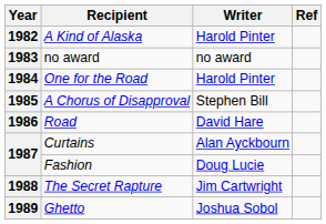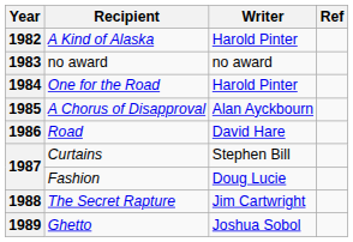 <table class="wikitable">
 <tr>
 <th>Year</th>
 <th>Recipient</th>
 <th>Writer</th>
 <th>Ref</th>
 </tr>
 <tr>
 <th>1982</th>
 <td><em><a href='#'>A Kind of Alaska</a></em></td>
 <td><a href='#'>Harold Pinter</a></td>
 <td></td>
 </tr>
 <tr>
 <th>1983</th>
 <td>no award</td>
 <td>no award</td>
 <td></td>
 </tr>
 <tr>
 <th>1984</th>
 <td><em><a href='#'>One for the Road</a></em></td>
 <td><a href='#'>Harold Pinter</a></td>
 <td></td>
 </tr>
 <tr>
 <th>1985</th>
 <td><em><a href='#'>A Chorus of Disapproval</a></em></td>
-<td>Stephen Bill</td>
+<td><a href='#'>Alan Ayckbourn</a></td>
 <td></td>
 </tr>
 <tr>
 <th>1986</th>
 <td><em><a href='#'>Road</a></em></td>
 <td><a href='#'>David Hare</a></td>
 <td></td>
 </tr>
 <tr>
 <th rowspan="2">1987</th>
 <td><em>Curtains</em></td>
-<td><a href='#'>Alan Ayckbourn</a></td>
+<td>Stephen Bill</td>
 <td></td>
 </tr>
 <tr>
 <td><em>Fashion</em></td>
 <td><a href='#'>Doug Lucie</a></td>
 <td></td>
 </tr>
 <tr>
 <th>1988</th>
 <td><em><a href='#'>The Secret Rapture</a></em></td>
 <td><a href='#'>Jim Cartwright</a></td>
 <td></td>
 </tr>
 <tr>
 <th>1989</th>
 <td><em><a href='#'>Ghetto</a></em></td>
 <td><a href='#'>Joshua Sobol</a></td>
 <td></td>
 </tr>
 </table>
